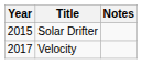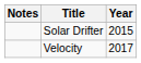 <table class="wikitable sortable">
 <tr>
+<th>Notes</th>
+<th>Title</th>
 <th>Year</th>
-<th>Title</th>
-<th>Notes</th>
 </tr>
 <tr>
+<td></td>
+<td>Solar Drifter</td>
 <td>2015</td>
-<td>Solar Drifter</td>
-<td></td>
 </tr>
 <tr>
+<td></td>
+<td>Velocity</td>
 <td>2017</td>
-<td>Velocity</td>
-<td></td>
 </tr>
 </table>
